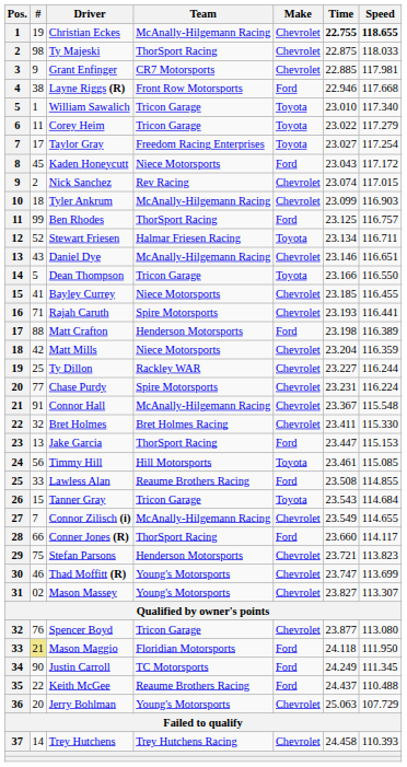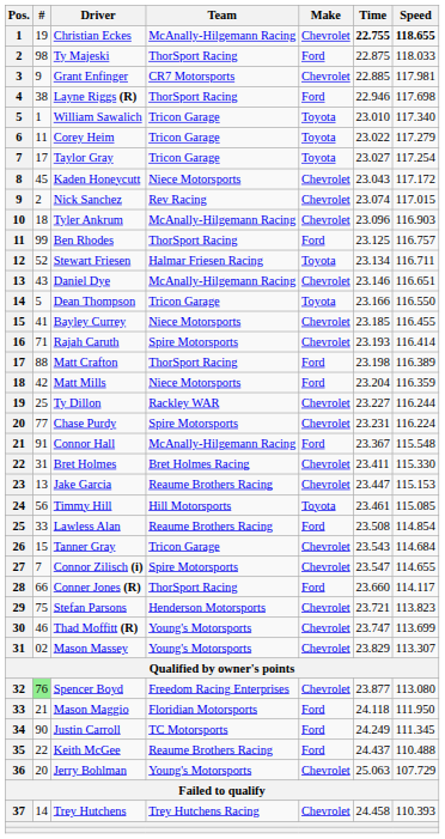 <table class="wikitable" style="font-size:95%">
 <tr>
 <th>Pos.</th>
 <th>#</th>
 <th>Driver</th>
 <th>Team</th>
 <th>Make</th>
 <th>Time</th>
 <th>Speed</th>
 </tr>
 <tr>
 <th>1</th>
 <td>19</td>
 <td><a href='#'>Christian Eckes</a></td>
 <td><a href='#'>McAnally-Hilgemann Racing</a></td>
 <td><a href='#'>Chevrolet</a></td>
 <td><strong>22.755</strong></td>
 <td><strong>118.655</strong></td>
 </tr>
 <tr>
 <th>2</th>
 <td>98</td>
 <td><a href='#'>Ty Majeski</a></td>
 <td><a href='#'>ThorSport Racing</a></td>
-<td><a href='#'>Chevrolet</a></td>
+<td><a href='#'>Ford</a></td>
 <td>22.875</td>
 <td>118.033</td>
 </tr>
 <tr>
 <th>3</th>
 <td>9</td>
 <td><a href='#'>Grant Enfinger</a></td>
 <td><a href='#'>CR7 Motorsports</a></td>
 <td><a href='#'>Chevrolet</a></td>
 <td>22.885</td>
 <td>117.981</td>
 </tr>
 <tr>
 <th>4</th>
 <td>38</td>
 <td><a href='#'>Layne Riggs</a> <strong>(R)</strong></td>
-<td><a href='#'>Front Row Motorsports</a></td>
+<td><a href='#'>ThorSport Racing</a></td>
 <td><a href='#'>Ford</a></td>
 <td>22.946</td>
-<td>117.668</td>
+<td>117.698</td>
 </tr>
 <tr>
 <th>5</th>
 <td>1</td>
 <td><a href='#'>William Sawalich</a></td>
 <td><a href='#'>Tricon Garage</a></td>
 <td><a href='#'>Toyota</a></td>
 <td>23.010</td>
 <td>117.340</td>
 </tr>
 <tr>
 <th>6</th>
 <td>11</td>
 <td><a href='#'>Corey Heim</a></td>
 <td><a href='#'>Tricon Garage</a></td>
 <td><a href='#'>Toyota</a></td>
 <td>23.022</td>
 <td>117.279</td>
 </tr>
 <tr>
 <th>7</th>
 <td>17</td>
 <td><a href='#'>Taylor Gray</a></td>
-<td><a href='#'>Freedom Racing Enterprises</a></td>
+<td><a href='#'>Tricon Garage</a></td>
 <td><a href='#'>Toyota</a></td>
 <td>23.027</td>
 <td>117.254</td>
 </tr>
 <tr>
 <th>8</th>
 <td>45</td>
 <td><a href='#'>Kaden Honeycutt</a></td>
 <td><a href='#'>Niece Motorsports</a></td>
-<td><a href='#'>Ford</a></td>
+<td><a href='#'>Chevrolet</a></td>
 <td>23.043</td>
 <td>117.172</td>
 </tr>
 <tr>
 <th>9</th>
 <td>2</td>
 <td><a href='#'>Nick Sanchez</a></td>
 <td><a href='#'>Rev Racing</a></td>
 <td><a href='#'>Chevrolet</a></td>
 <td>23.074</td>
 <td>117.015</td>
 </tr>
 <tr>
 <th>10</th>
 <td>18</td>
 <td><a href='#'>Tyler Ankrum</a></td>
 <td><a href='#'>McAnally-Hilgemann Racing</a></td>
 <td><a href='#'>Chevrolet</a></td>
-<td>23.099</td>
+<td>23.096</td>
 <td>116.903</td>
 </tr>
 <tr>
 <th>11</th>
 <td>99</td>
 <td><a href='#'>Ben Rhodes</a></td>
 <td><a href='#'>ThorSport Racing</a></td>
 <td><a href='#'>Ford</a></td>
 <td>23.125</td>
 <td>116.757</td>
 </tr>
 <tr>
 <th>12</th>
 <td>52</td>
 <td><a href='#'>Stewart Friesen</a></td>
 <td><a href='#'>Halmar Friesen Racing</a></td>
 <td><a href='#'>Toyota</a></td>
 <td>23.134</td>
 <td>116.711</td>
 </tr>
 <tr>
 <th>13</th>
 <td>43</td>
 <td><a href='#'>Daniel Dye</a></td>
 <td><a href='#'>McAnally-Hilgemann Racing</a></td>
 <td><a href='#'>Chevrolet</a></td>
 <td>23.146</td>
 <td>116.651</td>
 </tr>
 <tr>
 <th>14</th>
 <td>5</td>
 <td><a href='#'>Dean Thompson</a></td>
 <td><a href='#'>Tricon Garage</a></td>
 <td><a href='#'>Toyota</a></td>
 <td>23.166</td>
 <td>116.550</td>
 </tr>
 <tr>
 <th>15</th>
 <td>41</td>
 <td><a href='#'>Bayley Currey</a></td>
 <td><a href='#'>Niece Motorsports</a></td>
 <td><a href='#'>Chevrolet</a></td>
 <td>23.185</td>
 <td>116.455</td>
 </tr>
 <tr>
 <th>16</th>
 <td>71</td>
 <td><a href='#'>Rajah Caruth</a></td>
 <td><a href='#'>Spire Motorsports</a></td>
 <td><a href='#'>Chevrolet</a></td>
 <td>23.193</td>
-<td>116.441</td>
+<td>116.414</td>
 </tr>
 <tr>
 <th>17</th>
 <td>88</td>
 <td><a href='#'>Matt Crafton</a></td>
-<td><a href='#'>Henderson Motorsports</a></td>
+<td><a href='#'>ThorSport Racing</a></td>
 <td><a href='#'>Ford</a></td>
 <td>23.198</td>
 <td>116.389</td>
 </tr>
 <tr>
 <th>18</th>
 <td>42</td>
 <td><a href='#'>Matt Mills</a></td>
 <td><a href='#'>Niece Motorsports</a></td>
-<td><a href='#'>Chevrolet</a></td>
+<td><a href='#'>Ford</a></td>
 <td>23.204</td>
 <td>116.359</td>
 </tr>
 <tr>
 <th>19</th>
 <td>25</td>
 <td><a href='#'>Ty Dillon</a></td>
 <td><a href='#'>Rackley WAR</a></td>
 <td><a href='#'>Chevrolet</a></td>
 <td>23.227</td>
 <td>116.244</td>
 </tr>
 <tr>
 <th>20</th>
 <td>77</td>
 <td><a href='#'>Chase Purdy</a></td>
 <td><a href='#'>Spire Motorsports</a></td>
 <td><a href='#'>Chevrolet</a></td>
 <td>23.231</td>
 <td>116.224</td>
 </tr>
 <tr>
 <th>21</th>
 <td>91</td>
 <td><a href='#'>Connor Hall</a></td>
 <td><a href='#'>McAnally-Hilgemann Racing</a></td>
-<td><a href='#'>Chevrolet</a></td>
+<td><a href='#'>Ford</a></td>
 <td>23.367</td>
 <td>115.548</td>
 </tr>
 <tr>
 <th>22</th>
-<td>32</td>
+<td>31</td>
 <td><a href='#'>Bret Holmes</a></td>
 <td><a href='#'>Bret Holmes Racing</a></td>
 <td><a href='#'>Chevrolet</a></td>
 <td>23.411</td>
 <td>115.330</td>
 </tr>
 <tr>
 <th>23</th>
 <td>13</td>
 <td><a href='#'>Jake Garcia</a></td>
-<td><a href='#'>ThorSport Racing</a></td>
-<td><a href='#'>Ford</a></td>
+<td><a href='#'>Reaume Brothers Racing</a></td>
+<td><a href='#'>Chevrolet</a></td>
 <td>23.447</td>
 <td>115.153</td>
 </tr>
 <tr>
 <th>24</th>
 <td>56</td>
 <td><a href='#'>Timmy Hill</a></td>
 <td><a href='#'>Hill Motorsports</a></td>
 <td><a href='#'>Toyota</a></td>
 <td>23.461</td>
 <td>115.085</td>
 </tr>
 <tr>
 <th>25</th>
 <td>33</td>
 <td><a href='#'>Lawless Alan</a></td>
 <td><a href='#'>Reaume Brothers Racing</a></td>
 <td><a href='#'>Ford</a></td>
 <td>23.508</td>
-<td>114.855</td>
+<td>114.854</td>
 </tr>
 <tr>
 <th>26</th>
 <td>15</td>
 <td><a href='#'>Tanner Gray</a></td>
 <td><a href='#'>Tricon Garage</a></td>
-<td><a href='#'>Toyota</a></td>
+<td><a href='#'>Chevrolet</a></td>
 <td>23.543</td>
 <td>114.684</td>
 </tr>
 <tr>
 <th>27</th>
 <td>7</td>
 <td><a href='#'>Connor Zilisch</a> <strong>(i)</strong></td>
-<td><a href='#'>McAnally-Hilgemann Racing</a></td>
+<td><a href='#'>Spire Motorsports</a></td>
 <td><a href='#'>Chevrolet</a></td>
-<td>23.549</td>
+<td>23.547</td>
 <td>114.655</td>
 </tr>
 <tr>
 <th>28</th>
 <td>66</td>
 <td><a href='#'>Conner Jones</a> <strong>(R)</strong></td>
 <td><a href='#'>ThorSport Racing</a></td>
 <td><a href='#'>Ford</a></td>
 <td>23.660</td>
 <td>114.117</td>
 </tr>
 <tr>
 <th>29</th>
 <td>75</td>
 <td><a href='#'>Stefan Parsons</a></td>
 <td><a href='#'>Henderson Motorsports</a></td>
 <td><a href='#'>Chevrolet</a></td>
 <td>23.721</td>
 <td>113.823</td>
 </tr>
 <tr>
 <th>30</th>
 <td>46</td>
 <td><a href='#'>Thad Moffitt</a> <strong>(R)</strong></td>
 <td><a href='#'>Young's Motorsports</a></td>
 <td><a href='#'>Chevrolet</a></td>
 <td>23.747</td>
 <td>113.699</td>
 </tr>
 <tr>
 <th>31</th>
 <td>02</td>
 <td><a href='#'>Mason Massey</a></td>
 <td><a href='#'>Young's Motorsports</a></td>
 <td><a href='#'>Chevrolet</a></td>
-<td>23.827</td>
+<td>23.829</td>
 <td>113.307</td>
 </tr>
 <tr>
 <th colspan="7">Qualified by owner's points</th>
 </tr>
 <tr>
 <th>32</th>
-<td>76</td>
+<td style="background: lightgreen;">76</td>
 <td><a href='#'>Spencer Boyd</a></td>
-<td><a href='#'>Tricon Garage</a></td>
+<td><a href='#'>Freedom Racing Enterprises</a></td>
 <td><a href='#'>Chevrolet</a></td>
 <td>23.877</td>
 <td>113.080</td>
 </tr>
 <tr>
 <th>33</th>
-<td style="background: khaki;">21</td>
+<td>21</td>
 <td><a href='#'>Mason Maggio</a></td>
 <td><a href='#'>Floridian Motorsports</a></td>
 <td><a href='#'>Ford</a></td>
 <td>24.118</td>
 <td>111.950</td>
 </tr>
 <tr>
 <th>34</th>
 <td>90</td>
 <td><a href='#'>Justin Carroll</a></td>
 <td><a href='#'>TC Motorsports</a></td>
 <td><a href='#'>Ford</a></td>
 <td>24.249</td>
 <td>111.345</td>
 </tr>
 <tr>
 <th>35</th>
 <td>22</td>
 <td><a href='#'>Keith McGee</a></td>
 <td><a href='#'>Reaume Brothers Racing</a></td>
 <td><a href='#'>Ford</a></td>
 <td>24.437</td>
 <td>110.488</td>
 </tr>
 <tr>
 <th>36</th>
 <td>20</td>
 <td><a href='#'>Jerry Bohlman</a></td>
 <td><a href='#'>Young's Motorsports</a></td>
 <td><a href='#'>Chevrolet</a></td>
 <td>25.063</td>
 <td>107.729</td>
 </tr>
 <tr>
 <th colspan="7">Failed to qualify</th>
 </tr>
 <tr>
 <th>37</th>
 <td>14</td>
 <td><a href='#'>Trey Hutchens</a></td>
 <td><a href='#'>Trey Hutchens Racing</a></td>
 <td><a href='#'>Chevrolet</a></td>
 <td>24.458</td>
 <td>110.393</td>
 </tr>
 <tr>
 <th colspan="7"></th>
 </tr>
 <tr>
 <th colspan="7"></th>
 </tr>
 </table>
